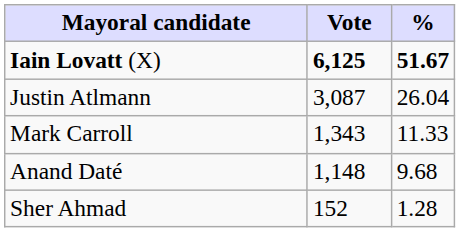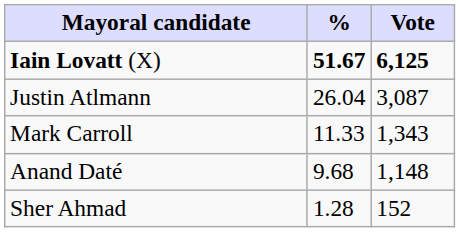 <table class="wikitable">
 <tr>
 <th style="background:#ddf; width:200px;">Mayoral candidate</th>
+<th style="background:#ddf; width:30px;">%</th>
 <th style="background:#ddf; width:50px;">Vote</th>
-<th style="background:#ddf; width:30px;">%</th>
 </tr>
 <tr>
 <td><strong>Iain Lovatt</strong> (X)</td>
+<td><strong>51.67</strong></td>
 <td><strong>6,125</strong></td>
-<td><strong>51.67</strong></td>
 </tr>
 <tr>
 <td>Justin Atlmann</td>
+<td>26.04</td>
 <td>3,087</td>
-<td>26.04</td>
 </tr>
 <tr>
 <td>Mark Carroll</td>
+<td>11.33</td>
 <td>1,343</td>
-<td>11.33</td>
 </tr>
 <tr>
 <td>Anand Daté</td>
+<td>9.68</td>
 <td>1,148</td>
-<td>9.68</td>
 </tr>
 <tr>
 <td>Sher Ahmad</td>
+<td>1.28</td>
 <td>152</td>
-<td>1.28</td>
 </tr>
 </table>
